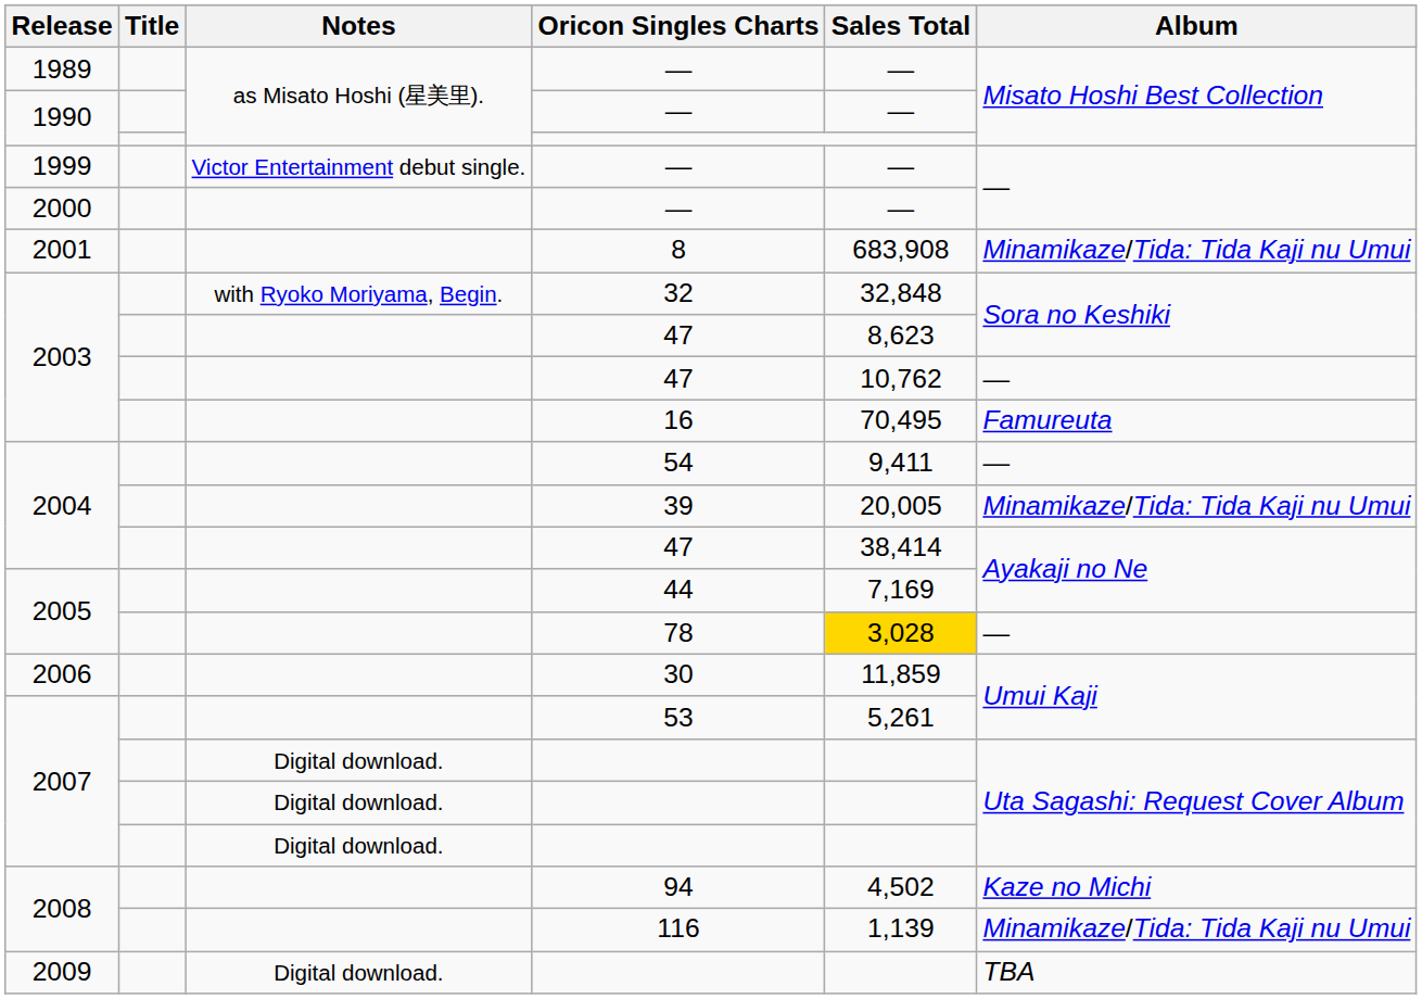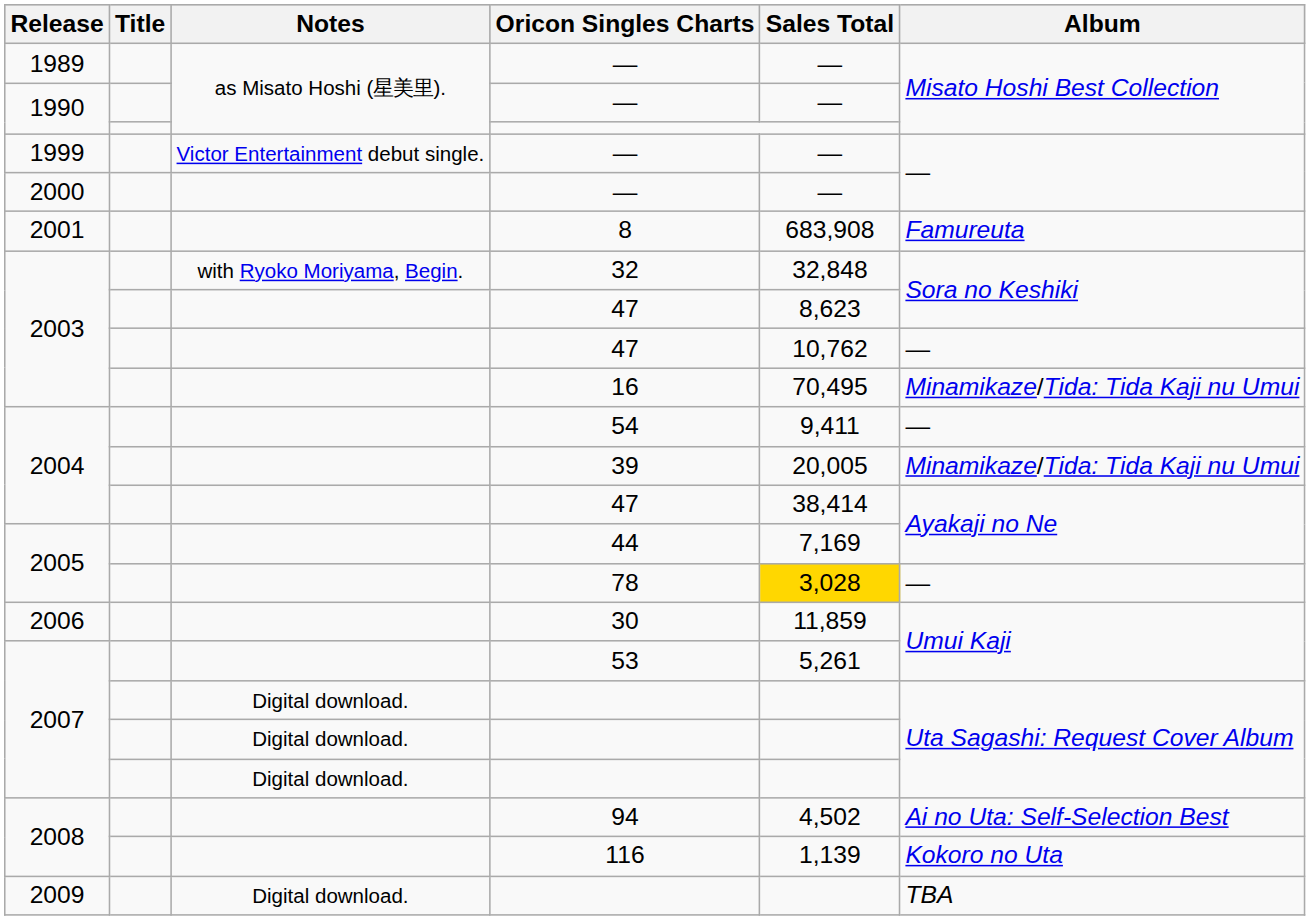 <table class="wikitable" style="text-align:center">
 <tr bgcolor="#CCCCCC">
 <th rowspan="1">Release</th>
 <th rowspan="1">Title</th>
 <th rowspan="1">Notes</th>
 <th colspan="1">Oricon Singles Charts</th>
 <th rowspan="1">Sales Total</th>
 <th rowspan="1">Album</th>
 </tr>
 <tr>
 <td rowspan="1">1989</td>
 <td align="left"></td>
 <td rowspan="3"><small>as Misato Hoshi (星美里).</small></td>
 <td>—</td>
 <td>—</td>
 <td align="left" rowspan="3"><em><a href='#'>Misato Hoshi Best Collection</a></em></td>
 </tr>
 <tr>
 <td rowspan="2">1990</td>
 <td align="left"></td>
 <td>—</td>
 <td>—</td>
 </tr>
 <tr>
 <td align="left"></td>
 </tr>
 <tr>
 <td rowspan="1">1999</td>
 <td align="left"></td>
 <td><small><a href='#'>Victor Entertainment</a> debut single.</small></td>
 <td>—</td>
 <td>—</td>
 <td align="left" rowspan="2">—</td>
 </tr>
 <tr>
 <td rowspan="1">2000</td>
 <td align="left"></td>
 <td></td>
 <td>—</td>
 <td>—</td>
 </tr>
 <tr>
 <td rowspan="1">2001</td>
 <td align="left"></td>
 <td></td>
 <td>8</td>
 <td>683,908</td>
-<td align="left" rowspan="1"><em><a href='#'>Minamikaze</a></em>/<em><a href='#'>Tida: Tida Kaji nu Umui</a></em></td>
+<td align="left" rowspan="1"><em><a href='#'>Famureuta</a></em></td>
 </tr>
 <tr>
 <td rowspan="4">2003</td>
 <td align="left"></td>
 <td><small>with <a href='#'>Ryoko Moriyama</a>, <a href='#'>Begin</a>.</small></td>
 <td>32</td>
 <td>32,848</td>
 <td align="left" rowspan="2"><em><a href='#'>Sora no Keshiki</a></em></td>
 </tr>
 <tr>
 <td align="left"></td>
 <td></td>
 <td>47</td>
 <td>8,623</td>
 </tr>
 <tr>
 <td align="left"></td>
 <td></td>
 <td>47</td>
 <td>10,762</td>
 <td align="left" rowspan="1">—</td>
 </tr>
 <tr>
 <td align="left"></td>
 <td></td>
 <td>16</td>
 <td>70,495</td>
-<td align="left" rowspan="1"><em><a href='#'>Famureuta</a></em></td>
+<td align="left" rowspan="1"><em><a href='#'>Minamikaze</a></em>/<em><a href='#'>Tida: Tida Kaji nu Umui</a></em></td>
 </tr>
 <tr>
 <td rowspan="3">2004</td>
 <td align="left"></td>
 <td></td>
 <td>54</td>
 <td>9,411</td>
 <td align="left" rowspan="1">—</td>
 </tr>
 <tr>
 <td align="left"></td>
 <td></td>
 <td>39</td>
 <td>20,005</td>
 <td align="left" rowspan="1"><em><a href='#'>Minamikaze</a></em>/<em><a href='#'>Tida: Tida Kaji nu Umui</a></em></td>
 </tr>
 <tr>
 <td align="left"></td>
 <td></td>
 <td>47</td>
 <td>38,414</td>
 <td align="left" rowspan="2"><em><a href='#'>Ayakaji no Ne</a></em></td>
 </tr>
 <tr>
 <td rowspan="2">2005</td>
 <td align="left"></td>
 <td></td>
 <td>44</td>
 <td>7,169</td>
 </tr>
 <tr>
 <td align="left"></td>
 <td></td>
 <td>78</td>
 <td style="background: gold;">3,028</td>
 <td align="left" rowspan="1">—</td>
 </tr>
 <tr>
 <td rowspan="1">2006</td>
 <td align="left"></td>
 <td></td>
 <td>30</td>
 <td>11,859</td>
 <td align="left" rowspan="2"><em><a href='#'>Umui Kaji</a></em></td>
 </tr>
 <tr>
 <td rowspan="4">2007</td>
 <td align="left"></td>
 <td></td>
 <td>53</td>
 <td>5,261</td>
 </tr>
 <tr>
 <td align="left"></td>
 <td><small>Digital download.</small></td>
 <td></td>
 <td></td>
 <td align="left" rowspan="3"><em><a href='#'>Uta Sagashi: Request Cover Album</a></em></td>
 </tr>
 <tr>
 <td align="left"></td>
 <td><small>Digital download.</small></td>
 <td></td>
 <td></td>
 </tr>
 <tr>
 <td align="left"></td>
 <td><small>Digital download.</small></td>
 <td></td>
 <td></td>
 </tr>
 <tr>
 <td rowspan="2">2008</td>
 <td align="left"></td>
 <td></td>
 <td>94</td>
 <td>4,502</td>
-<td align="left" rowspan="1"><em><a href='#'>Kaze no Michi</a></em></td>
+<td align="left" rowspan="1"><em><a href='#'>Ai no Uta: Self-Selection Best</a></em></td>
 </tr>
 <tr>
 <td align="left"></td>
 <td></td>
 <td>116</td>
 <td>1,139</td>
-<td align="left" rowspan="1"><em><a href='#'>Minamikaze</a></em>/<em><a href='#'>Tida: Tida Kaji nu Umui</a></em></td>
+<td align="left" rowspan="1"><em><a href='#'>Kokoro no Uta</a></em></td>
 </tr>
 <tr>
 <td rowspan="1">2009</td>
 <td align="left"></td>
 <td><small>Digital download.</small></td>
 <td></td>
 <td></td>
 <td align="left" rowspan="1"><em>TBA</em></td>
 </tr>
 </table>
